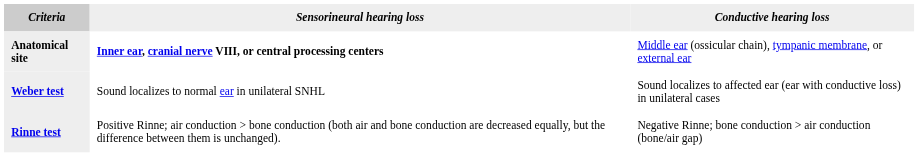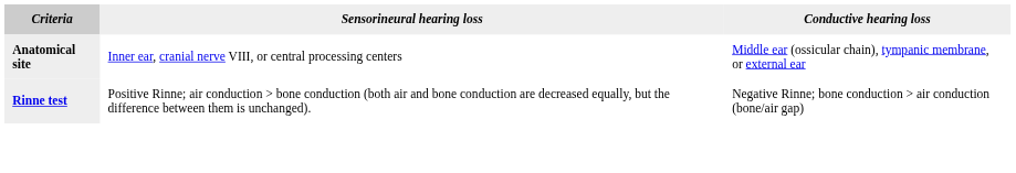 <table cellspacing=0 cellpadding=10|>
 <tr>
 <td style="background:#ccc; text-align:center;"><strong><em>Criteria</em></strong></td>
 <td style="background:#eee; text-align:center;"><strong><em>Sensorineural hearing loss</em></strong></td>
 <td style="background:#eee; text-align:center;"><strong><em>Conductive hearing loss</em></strong></td>
 </tr>
 <tr>
 <td style="background:#eee;"><strong>Anatomical site</strong></td>
-<td><strong><a href='#'>Inner ear</a>, <a href='#'>cranial nerve</a> VIII, or central processing centers</strong></td>
+<td><a href='#'>Inner ear</a>, <a href='#'>cranial nerve</a> VIII, or central processing centers</td>
 <td><a href='#'>Middle ear</a> (ossicular chain), <a href='#'>tympanic membrane</a>, or <a href='#'>external ear</a></td>
-</tr>
-<tr>
-<td style="background:#eee;"><strong><a href='#'>Weber test</a></strong></td>
-<td>Sound localizes to normal <a href='#'>ear</a> in unilateral SNHL</td>
-<td>Sound localizes to affected ear (ear with conductive loss) in unilateral cases</td>
 </tr>
 <tr>
 <td style="background:#eee;"><strong><a href='#'>Rinne test</a></strong></td>
 <td>Positive Rinne; air conduction > bone conduction (both air and bone conduction are decreased equally, but the difference between them is unchanged).</td>
 <td>Negative Rinne; bone conduction > air conduction (bone/air gap)</td>
 </tr>
 </table>
